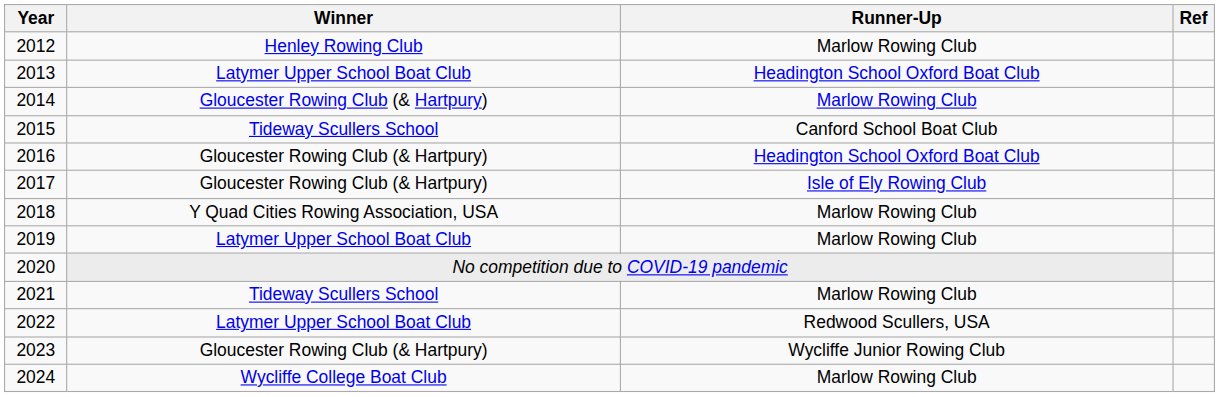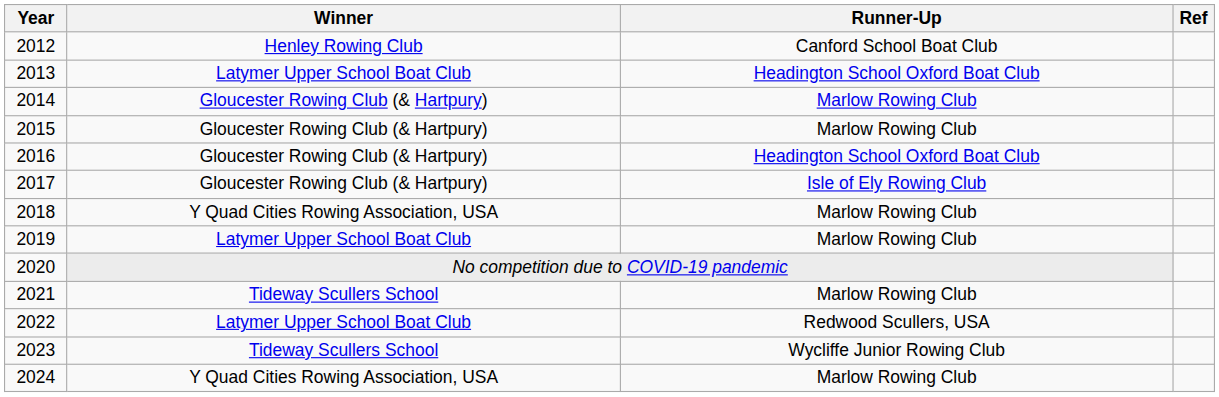 <table class="wikitable" style="text-align:center">
 <tr>
 <th width=50>Year</th>
 <th width=500>Winner</th>
 <th width=500>Runner-Up</th>
 <th width=30>Ref</th>
 </tr>
 <tr>
 <td>2012</td>
 <td><a href='#'>Henley Rowing Club</a></td>
-<td>Marlow Rowing Club</td>
+<td>Canford School Boat Club</td>
 <td></td>
 </tr>
 <tr>
 <td>2013</td>
 <td><a href='#'>Latymer Upper School Boat Club</a></td>
 <td><a href='#'>Headington School Oxford Boat Club</a></td>
 <td></td>
 </tr>
 <tr>
 <td>2014</td>
 <td><a href='#'>Gloucester Rowing Club</a> (& <a href='#'>Hartpury</a>)</td>
 <td><a href='#'>Marlow Rowing Club</a></td>
 <td></td>
 </tr>
 <tr>
 <td>2015</td>
-<td><a href='#'>Tideway Scullers School</a></td>
-<td>Canford School Boat Club</td>
+<td>Gloucester Rowing Club (& Hartpury)</td>
+<td>Marlow Rowing Club</td>
 <td></td>
 </tr>
 <tr>
 <td>2016</td>
 <td>Gloucester Rowing Club (& Hartpury)</td>
 <td><a href='#'>Headington School Oxford Boat Club</a></td>
 <td></td>
 </tr>
 <tr>
 <td>2017</td>
 <td>Gloucester Rowing Club (& Hartpury)</td>
 <td><a href='#'>Isle of Ely Rowing Club</a></td>
 <td></td>
 </tr>
 <tr>
 <td>2018</td>
 <td>Y Quad Cities Rowing Association, USA</td>
 <td>Marlow Rowing Club</td>
 <td></td>
 </tr>
 <tr>
 <td>2019</td>
 <td><a href='#'>Latymer Upper School Boat Club</a></td>
 <td>Marlow Rowing Club</td>
 <td></td>
 </tr>
 <tr>
 <td>2020</td>
 <td colspan=2 bgcolor="ececec"><em>No competition due to <a href='#'>COVID-19 pandemic</a></em></td>
 <td></td>
 </tr>
 <tr>
 <td>2021</td>
 <td><a href='#'>Tideway Scullers School</a></td>
 <td>Marlow Rowing Club</td>
 <td></td>
 </tr>
 <tr>
 <td>2022</td>
 <td><a href='#'>Latymer Upper School Boat Club</a></td>
 <td>Redwood Scullers, USA</td>
 <td></td>
 </tr>
 <tr>
 <td>2023</td>
-<td>Gloucester Rowing Club (& Hartpury)</td>
+<td><a href='#'>Tideway Scullers School</a></td>
 <td>Wycliffe Junior Rowing Club</td>
 <td></td>
 </tr>
 <tr>
 <td>2024</td>
-<td><a href='#'>Wycliffe College Boat Club</a></td>
+<td>Y Quad Cities Rowing Association, USA</td>
 <td>Marlow Rowing Club</td>
 <td></td>
 </tr>
 </table>
